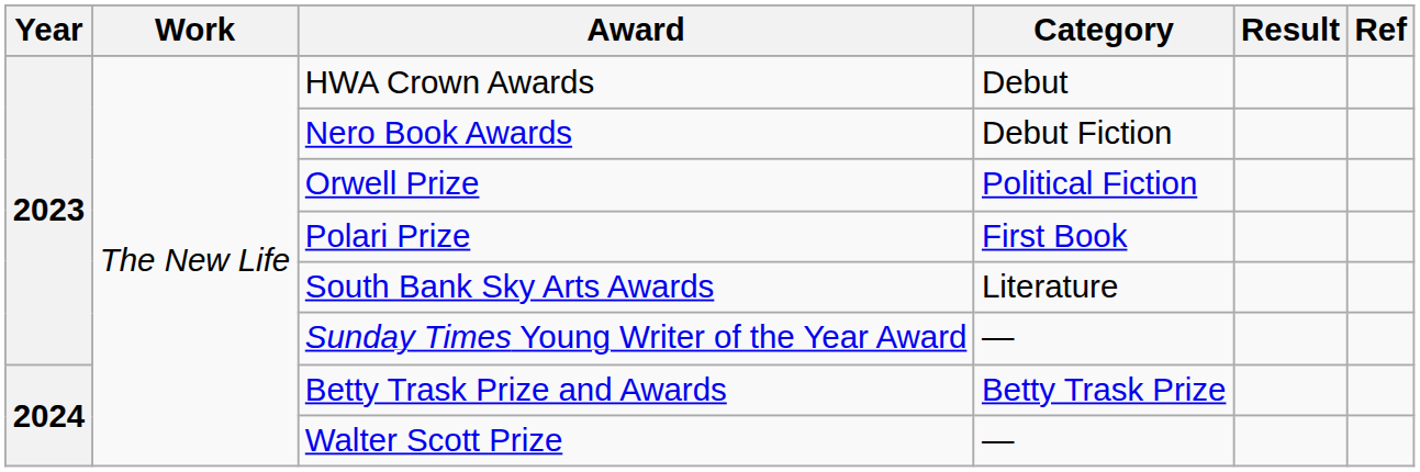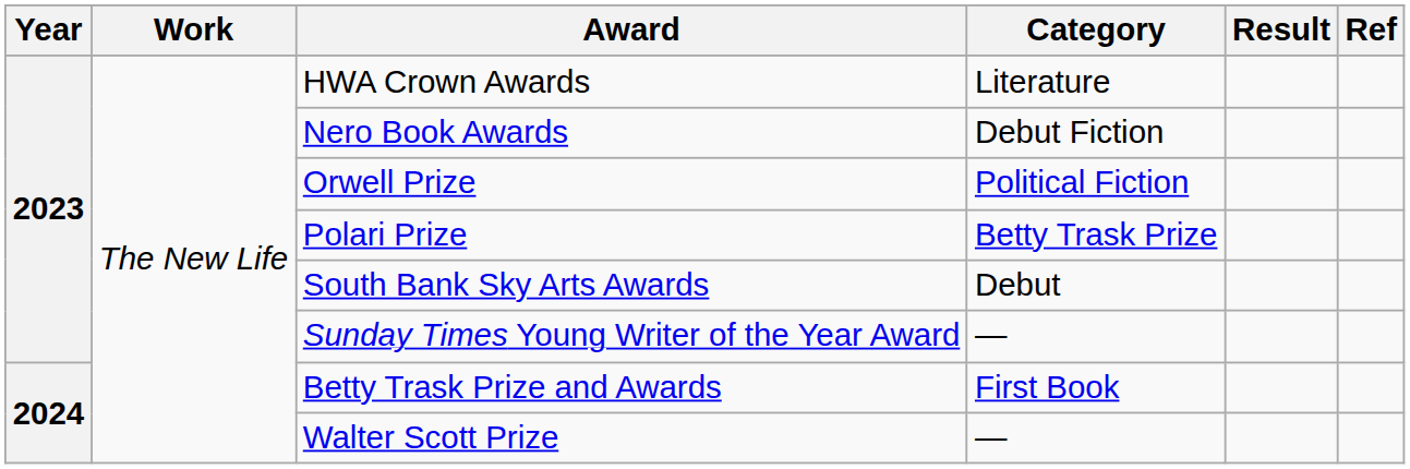 <table class="wikitable sortable">
 <tr>
 <th>Year</th>
 <th>Work</th>
 <th>Award</th>
 <th>Category</th>
 <th>Result</th>
 <th>Ref</th>
 </tr>
 <tr>
 <th rowspan=6>2023</th>
 <td rowspan="8"><em>The New Life</em></td>
 <td>HWA Crown Awards</td>
-<td>Debut</td>
+<td>Literature</td>
 <td></td>
 <td></td>
 </tr>
 <tr>
 <td><a href='#'>Nero Book Awards</a></td>
 <td>Debut Fiction</td>
 <td></td>
 <td></td>
 </tr>
 <tr>
 <td><a href='#'>Orwell Prize</a></td>
 <td><a href='#'>Political Fiction</a></td>
 <td></td>
 <td></td>
 </tr>
 <tr>
 <td><a href='#'>Polari Prize</a></td>
-<td><a href='#'>First Book</a></td>
+<td><a href='#'>Betty Trask Prize</a></td>
 <td></td>
 <td></td>
 </tr>
 <tr>
 <td><a href='#'>South Bank Sky Arts Awards</a></td>
-<td>Literature</td>
+<td>Debut</td>
 <td></td>
 <td></td>
 </tr>
 <tr>
 <td><a href='#'><em>Sunday Times</em> Young Writer of the Year Award</a></td>
 <td>—</td>
 <td></td>
 <td></td>
 </tr>
 <tr>
 <th rowspan=2>2024</th>
 <td><a href='#'>Betty Trask Prize and Awards</a></td>
-<td><a href='#'>Betty Trask Prize</a></td>
+<td><a href='#'>First Book</a></td>
 <td></td>
 <td></td>
 </tr>
 <tr>
 <td><a href='#'>Walter Scott Prize</a></td>
 <td>—</td>
 <td></td>
 <td></td>
 </tr>
 </table>
